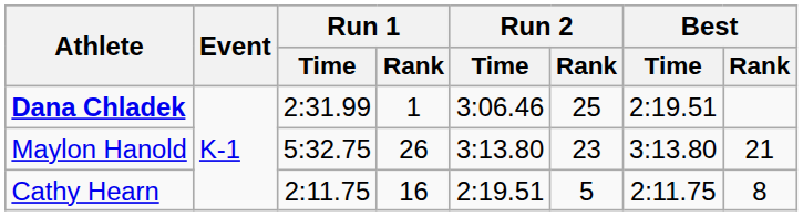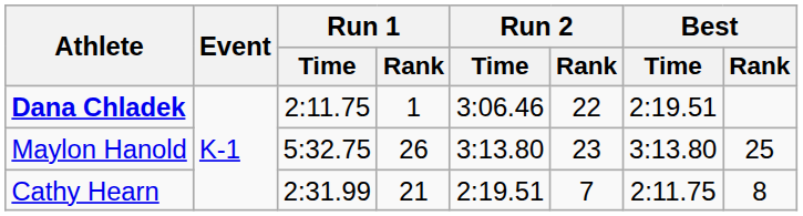 <table class=wikitable style=font-size:90%;text-align:center>
 <tr>
 <th rowspan=2>Athlete</th>
 <th rowspan=2>Event</th>
 <th colspan=2>Run 1</th>
 <th colspan=2>Run 2</th>
 <th colspan=2>Best</th>
 </tr>
 <tr style=font-size:95%>
 <th>Time</th>
 <th>Rank</th>
 <th>Time</th>
 <th>Rank</th>
 <th>Time</th>
 <th>Rank</th>
 </tr>
 <tr>
 <td align=left><strong><a href='#'>Dana Chladek</a></strong></td>
 <td align=left rowspan=3><a href='#'>K-1</a></td>
-<td>2:31.99</td>
+<td>2:11.75</td>
 <td>1</td>
 <td>3:06.46</td>
-<td>25</td>
+<td>22</td>
 <td>2:19.51</td>
 <td></td>
 </tr>
 <tr>
 <td align=left><a href='#'>Maylon Hanold</a></td>
 <td>5:32.75</td>
 <td>26</td>
 <td>3:13.80</td>
 <td>23</td>
 <td>3:13.80</td>
-<td>21</td>
+<td>25</td>
 </tr>
 <tr>
 <td align=left><a href='#'>Cathy Hearn</a></td>
-<td>2:11.75</td>
-<td>16</td>
+<td>2:31.99</td>
+<td>21</td>
 <td>2:19.51</td>
-<td>5</td>
+<td>7</td>
 <td>2:11.75</td>
 <td>8</td>
 </tr>
 </table>
